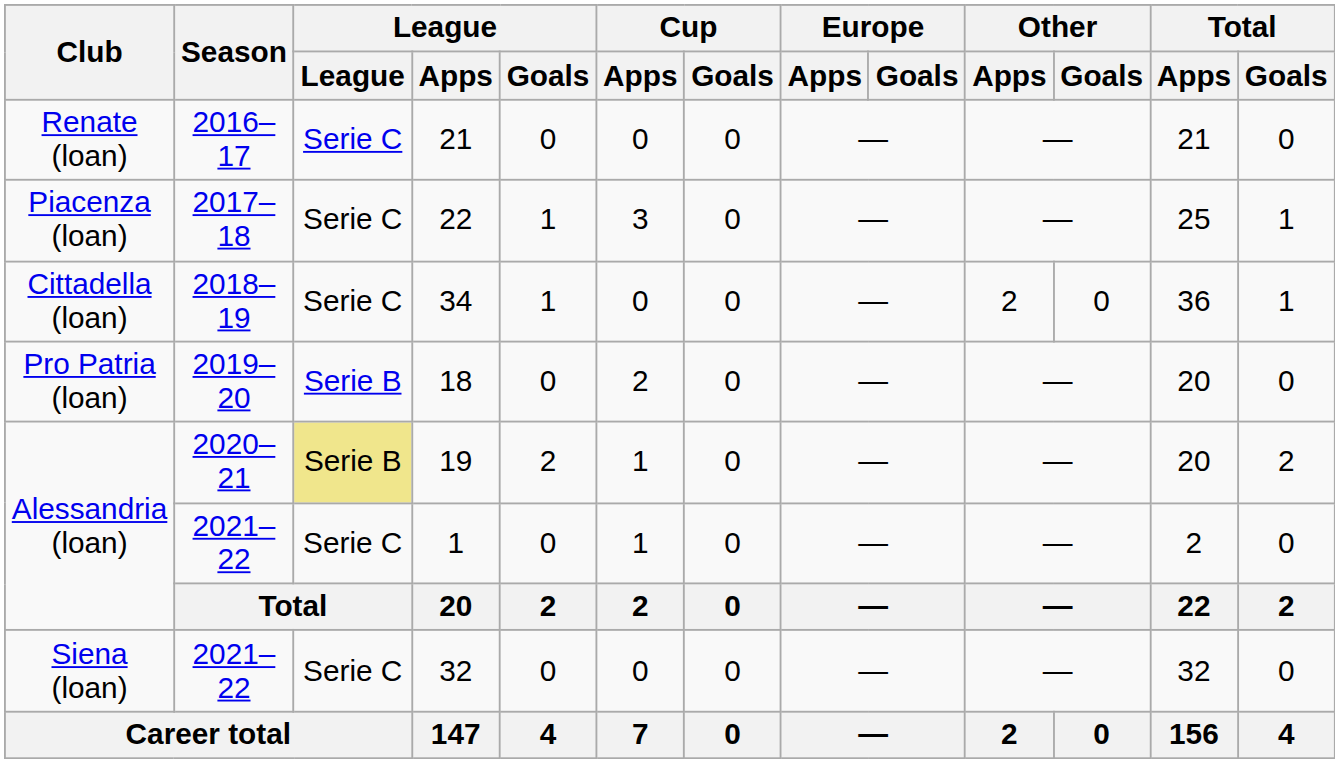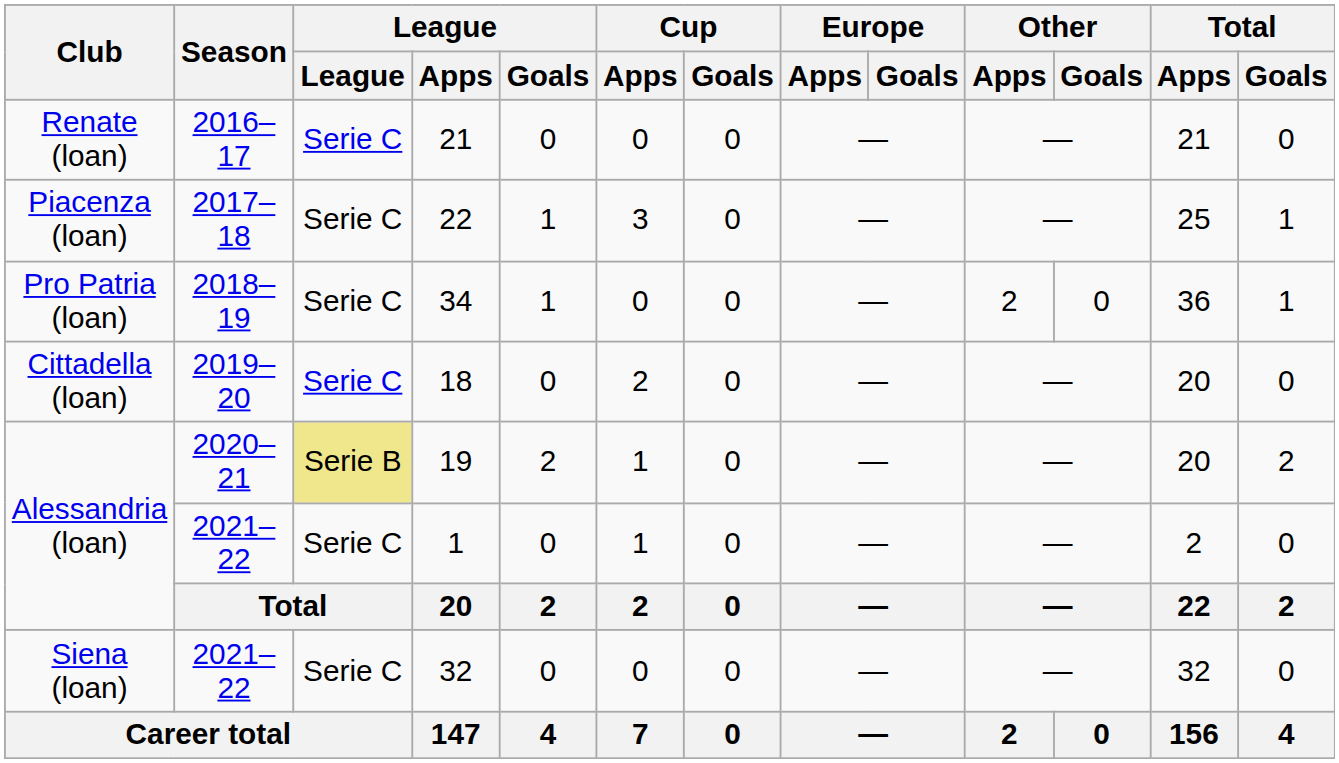 <table class="wikitable" style="text-align: center;">
 <tr>
 <th rowspan="2">Club</th>
 <th rowspan="2">Season</th>
 <th colspan="3">League</th>
 <th colspan="2">Cup</th>
 <th colspan="2">Europe</th>
 <th colspan="2">Other</th>
 <th colspan="2">Total</th>
 </tr>
 <tr>
 <th>League</th>
 <th>Apps</th>
 <th>Goals</th>
 <th>Apps</th>
 <th>Goals</th>
 <th>Apps</th>
 <th>Goals</th>
 <th>Apps</th>
 <th>Goals</th>
 <th>Apps</th>
 <th>Goals</th>
 </tr>
 <tr>
 <td><a href='#'>Renate</a> (loan)</td>
 <td><a href='#'>2016–17</a></td>
 <td><a href='#'>Serie C</a></td>
 <td>21</td>
 <td>0</td>
 <td>0</td>
 <td>0</td>
 <td colspan="2">—</td>
 <td colspan="2">—</td>
 <td>21</td>
 <td>0</td>
 </tr>
 <tr>
 <td><a href='#'>Piacenza</a> (loan)</td>
 <td><a href='#'>2017–18</a></td>
 <td>Serie C</td>
 <td>22</td>
 <td>1</td>
 <td>3</td>
 <td>0</td>
 <td colspan="2">—</td>
 <td colspan="2">—</td>
 <td>25</td>
 <td>1</td>
 </tr>
 <tr>
-<td><a href='#'>Cittadella</a> (loan)</td>
+<td><a href='#'>Pro Patria</a> (loan)</td>
 <td><a href='#'>2018–19</a></td>
 <td>Serie C</td>
 <td>34</td>
 <td>1</td>
 <td>0</td>
 <td>0</td>
 <td colspan="2">—</td>
 <td>2</td>
 <td>0</td>
 <td>36</td>
 <td>1</td>
 </tr>
 <tr>
-<td><a href='#'>Pro Patria</a> (loan)</td>
+<td><a href='#'>Cittadella</a> (loan)</td>
 <td><a href='#'>2019–20</a></td>
-<td><a href='#'>Serie B</a></td>
+<td><a href='#'>Serie C</a></td>
 <td>18</td>
 <td>0</td>
 <td>2</td>
 <td>0</td>
 <td colspan="2">—</td>
 <td colspan="2">—</td>
 <td>20</td>
 <td>0</td>
 </tr>
 <tr>
 <td rowspan="3"><a href='#'>Alessandria</a> (loan)</td>
 <td><a href='#'>2020–21</a></td>
 <td style="background: khaki;">Serie B</td>
 <td>19</td>
 <td>2</td>
 <td>1</td>
 <td>0</td>
 <td colspan="2">—</td>
 <td colspan="2">—</td>
 <td>20</td>
 <td>2</td>
 </tr>
 <tr>
 <td><a href='#'>2021–22</a></td>
 <td>Serie C</td>
 <td>1</td>
 <td>0</td>
 <td>1</td>
 <td>0</td>
 <td colspan="2">—</td>
 <td colspan="2">—</td>
 <td>2</td>
 <td>0</td>
 </tr>
 <tr>
 <th colspan="2">Total</th>
 <th>20</th>
 <th>2</th>
 <th>2</th>
 <th>0</th>
 <th colspan="2">—</th>
 <th colspan="2">—</th>
 <th>22</th>
 <th>2</th>
 </tr>
 <tr>
 <td><a href='#'>Siena</a> (loan)</td>
 <td><a href='#'>2021–22</a></td>
 <td>Serie C</td>
 <td>32</td>
 <td>0</td>
 <td>0</td>
 <td>0</td>
 <td colspan="2">—</td>
 <td colspan="2">—</td>
 <td>32</td>
 <td>0</td>
 </tr>
 <tr>
 <th colspan="3">Career total</th>
 <th>147</th>
 <th>4</th>
 <th>7</th>
 <th>0</th>
 <th colspan="2">—</th>
 <th>2</th>
 <th>0</th>
 <th>156</th>
 <th>4</th>
 </tr>
 </table>
